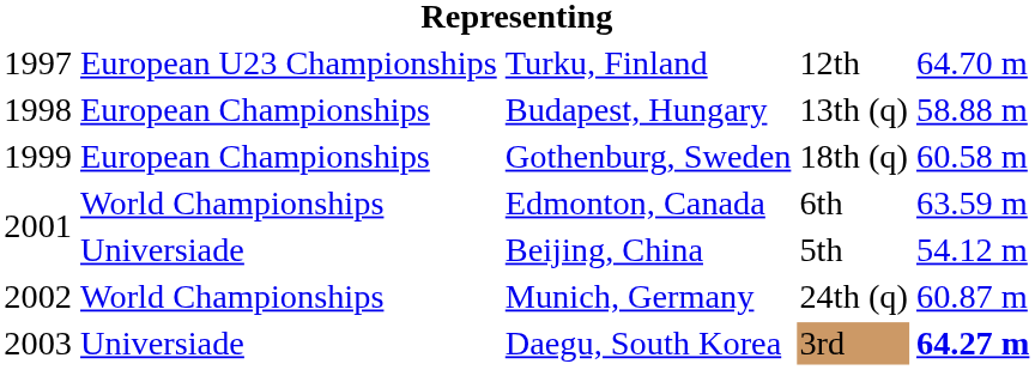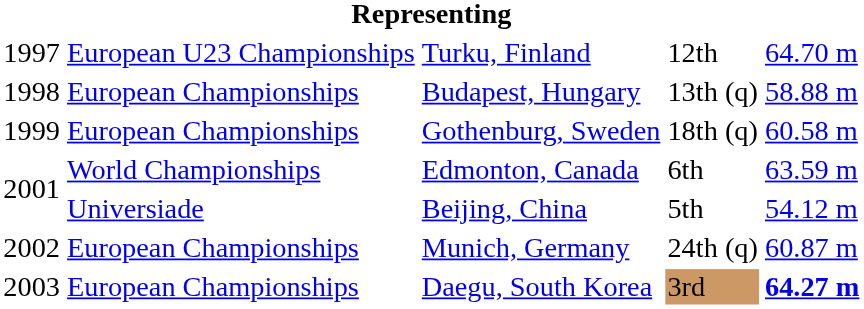 <table>
 <tr>
 <th colspan="5">Representing </th>
 </tr>
 <tr>
 <td>1997</td>
 <td><a href='#'>European U23 Championships</a></td>
 <td><a href='#'>Turku, Finland</a></td>
 <td>12th</td>
 <td><a href='#'>64.70 m</a></td>
 </tr>
 <tr>
 <td>1998</td>
 <td><a href='#'>European Championships</a></td>
 <td><a href='#'>Budapest, Hungary</a></td>
 <td>13th (q)</td>
 <td><a href='#'>58.88 m</a></td>
 </tr>
 <tr>
 <td>1999</td>
 <td><a href='#'>European Championships</a></td>
 <td><a href='#'>Gothenburg, Sweden</a></td>
 <td>18th (q)</td>
 <td><a href='#'>60.58 m</a></td>
 </tr>
 <tr>
 <td rowspan=2>2001</td>
 <td><a href='#'>World Championships</a></td>
 <td><a href='#'>Edmonton, Canada</a></td>
 <td>6th</td>
 <td><a href='#'>63.59 m</a></td>
 </tr>
 <tr>
 <td><a href='#'>Universiade</a></td>
 <td><a href='#'>Beijing, China</a></td>
 <td>5th</td>
 <td><a href='#'>54.12 m</a></td>
 </tr>
 <tr>
 <td>2002</td>
-<td><a href='#'>World Championships</a></td>
+<td><a href='#'>European Championships</a></td>
 <td><a href='#'>Munich, Germany</a></td>
 <td>24th (q)</td>
 <td><a href='#'>60.87 m</a></td>
 </tr>
 <tr>
 <td>2003</td>
-<td><a href='#'>Universiade</a></td>
+<td><a href='#'>European Championships</a></td>
 <td><a href='#'>Daegu, South Korea</a></td>
 <td bgcolor="cc9966">3rd</td>
 <td><strong><a href='#'>64.27 m</a></strong></td>
 </tr>
 </table>
